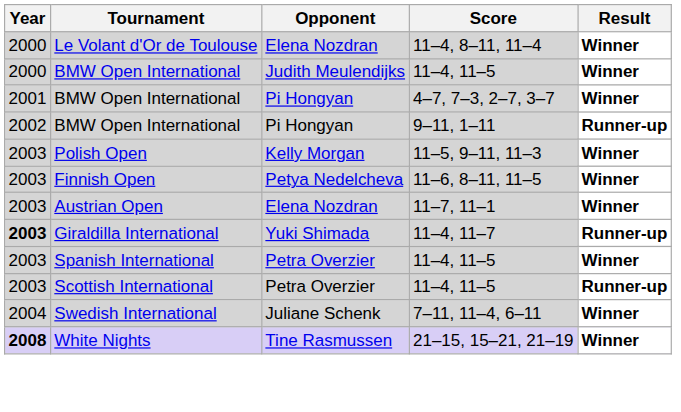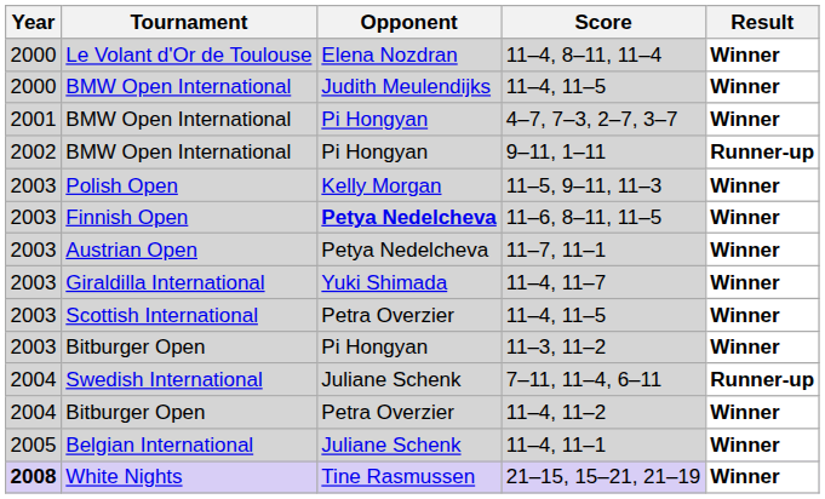 <table class="sortable wikitable" style="font-size: 90%;">
 <tr>
 <th>Year</th>
 <th>Tournament</th>
 <th>Opponent</th>
 <th>Score</th>
 <th>Result</th>
 </tr>
 <tr style="background:#D5D5D5">
 <td align="center">2000</td>
 <td align="left"><a href='#'>Le Volant d'Or de Toulouse</a></td>
 <td align="left"> <a href='#'>Elena Nozdran</a></td>
 <td align="left">11–4, 8–11, 11–4</td>
 <td style="text-align:left; background:white"> <strong>Winner</strong></td>
 </tr>
 <tr style="background:#D5D5D5">
 <td align="center">2000</td>
 <td align="left"><a href='#'>BMW Open International</a></td>
 <td align="left"> <a href='#'>Judith Meulendijks</a></td>
 <td align="left">11–4, 11–5</td>
 <td style="text-align:left; background:white"> <strong>Winner</strong></td>
 </tr>
 <tr style="background:#D5D5D5">
 <td align="center">2001</td>
 <td align="left">BMW Open International</td>
 <td align="left"> <a href='#'>Pi Hongyan</a></td>
 <td align="left">4–7, 7–3, 2–7, 3–7</td>
 <td style="text-align:left; background:white"> <strong>Winner</strong></td>
 </tr>
 <tr style="background:#D5D5D5">
 <td align="center">2002</td>
 <td align="left">BMW Open International</td>
 <td align="left"> Pi Hongyan</td>
 <td align="left">9–11, 1–11</td>
 <td style="text-align:left; background:white"> <strong>Runner-up</strong></td>
 </tr>
 <tr style="background:#D5D5D5">
 <td align="center">2003</td>
 <td align="left"><a href='#'>Polish Open</a></td>
 <td align="left"> <a href='#'>Kelly Morgan</a></td>
 <td align="left">11–5, 9–11, 11–3</td>
 <td style="text-align:left; background:white"> <strong>Winner</strong></td>
 </tr>
 <tr style="background:#D5D5D5">
 <td align="center">2003</td>
 <td align="left"><a href='#'>Finnish Open</a></td>
-<td align="left"> <a href='#'>Petya Nedelcheva</a></td>
+<td align="left"><strong> <a href='#'>Petya Nedelcheva</a></strong></td>
 <td align="left">11–6, 8–11, 11–5</td>
 <td style="text-align:left; background:white"> <strong>Winner</strong></td>
 </tr>
 <tr style="background:#D5D5D5">
 <td align="center">2003</td>
 <td align="left"><a href='#'>Austrian Open</a></td>
-<td align="left"> <a href='#'>Elena Nozdran</a></td>
+<td align="left"> Petya Nedelcheva</td>
 <td align="left">11–7, 11–1</td>
 <td style="text-align:left; background:white"> <strong>Winner</strong></td>
 </tr>
 <tr style="background:#D5D5D5">
-<td align="center"><strong>2003</strong></td>
+<td align="center">2003</td>
 <td align="left"><a href='#'>Giraldilla International</a></td>
 <td align="left"> <a href='#'>Yuki Shimada</a></td>
 <td align="left">11–4, 11–7</td>
-<td style="text-align:left; background:white"> <strong>Runner-up</strong></td>
-</tr>
-<tr style="background:#D5D5D5">
-<td align="center">2003</td>
-<td align="left"><a href='#'>Spanish International</a></td>
-<td align="left"> <a href='#'>Petra Overzier</a></td>
-<td align="left">11–4, 11–5</td>
 <td style="text-align:left; background:white"> <strong>Winner</strong></td>
 </tr>
 <tr style="background:#D5D5D5">
 <td align="center">2003</td>
 <td align="left"><a href='#'>Scottish International</a></td>
 <td align="left"> Petra Overzier</td>
 <td align="left">11–4, 11–5</td>
-<td style="text-align:left; background:white"> <strong>Runner-up</strong></td>
+<td style="text-align:left; background:white"> <strong>Winner</strong></td>
+</tr>
+<tr style="background:#D5D5D5">
+<td align="center">2003</td>
+<td align="left">Bitburger Open</td>
+<td align="left"> Pi Hongyan</td>
+<td align="left">11–3, 11–2</td>
+<td style="text-align:left; background:white"> <strong>Winner</strong></td>
 </tr>
 <tr style="background:#D5D5D5">
 <td align="center">2004</td>
 <td align="left"><a href='#'>Swedish International</a></td>
 <td align="left"> Juliane Schenk</td>
 <td align="left">7–11, 11–4, 6–11</td>
+<td style="text-align:left; background:white"> <strong>Runner-up</strong></td>
+</tr>
+<tr style="background:#D5D5D5">
+<td align="center">2004</td>
+<td align="left">Bitburger Open</td>
+<td align="left"> Petra Overzier</td>
+<td align="left">11–4, 11–2</td>
+<td style="text-align:left; background:white"> <strong>Winner</strong></td>
+</tr>
+<tr style="background:#D5D5D5">
+<td align="center">2005</td>
+<td align="left"><a href='#'>Belgian International</a></td>
+<td align="left"> <a href='#'>Juliane Schenk</a></td>
+<td align="left">11–4, 11–1</td>
 <td style="text-align:left; background:white"> <strong>Winner</strong></td>
 </tr>
 <tr style="background:#D8CEF6">
 <td align="center"><strong>2008</strong></td>
 <td align="left"><a href='#'>White Nights</a></td>
 <td align="left"> <a href='#'>Tine Rasmussen</a></td>
 <td align="left">21–15, 15–21, 21–19</td>
 <td style="text-align:left; background:white"> <strong>Winner</strong></td>
 </tr>
 </table>
